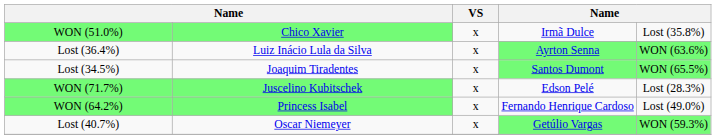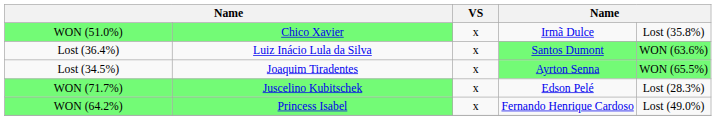 <table class="wikitable" style="text-align:center;">
 <tr>
 <th colspan=2>Name</th>
 <th>VS</th>
 <th colspan="2" width="30%">Name</th>
 </tr>
 <tr>
 <td bgcolor="73FB76"> WON (51.0%)</td>
 <td bgcolor="73FB76"><a href='#'>Chico Xavier</a></td>
 <td>x</td>
 <td><a href='#'>Irmã Dulce</a></td>
 <td>Lost (35.8%) </td>
 </tr>
 <tr>
 <td> Lost (36.4%)</td>
 <td><a href='#'>Luiz Inácio Lula da Silva</a></td>
 <td>x</td>
-<td bgcolor="73FB76"><a href='#'>Ayrton Senna</a></td>
+<td bgcolor="73FB76"><a href='#'>Santos Dumont</a></td>
 <td bgcolor="73FB76">WON (63.6%) </td>
 </tr>
 <tr>
 <td> Lost (34.5%)</td>
 <td><a href='#'>Joaquim Tiradentes</a></td>
 <td>x</td>
-<td bgcolor="73FB76"><a href='#'>Santos Dumont</a></td>
+<td bgcolor="73FB76"><a href='#'>Ayrton Senna</a></td>
 <td bgcolor="73FB76">WON (65.5%) </td>
 </tr>
 <tr>
 <td bgcolor="73FB76"> WON (71.7%)</td>
 <td bgcolor="73FB76"><a href='#'>Juscelino Kubitschek</a></td>
 <td>x</td>
 <td><a href='#'>Edson Pelé</a></td>
 <td>Lost (28.3%) </td>
 </tr>
 <tr>
 <td bgcolor="73FB76"> WON (64.2%)</td>
 <td bgcolor="73FB76"><a href='#'>Princess Isabel</a></td>
 <td>x</td>
 <td><a href='#'>Fernando Henrique Cardoso</a></td>
 <td>Lost (49.0%) </td>
 </tr>
 <tr>
-<td> Lost (40.7%)</td>
-<td><a href='#'>Oscar Niemeyer</a></td>
-<td>x</td>
-<td bgcolor="73FB76"><a href='#'>Getúlio Vargas</a></td>
-<td bgcolor="73FB76">WON (59.3%) </td>
-</tr>
-<tr>
 </tr>
 </table>
